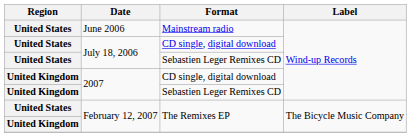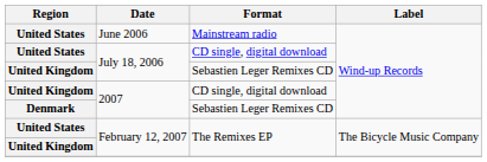 <table class="wikitable plainrowheaders">
 <tr>
 <th scope="col">Region</th>
 <th scope="col">Date</th>
 <th scope="col">Format</th>
 <th scope="col">Label</th>
 </tr>
 <tr>
 <th scope="row">United States</th>
 <td>June 2006</td>
 <td><a href='#'>Mainstream radio</a></td>
 <td rowspan="5"><a href='#'>Wind-up Records</a></td>
 </tr>
 <tr>
 <th scope="row">United States</th>
 <td rowspan="2">July 18, 2006</td>
 <td><a href='#'>CD single</a>, <a href='#'>digital download</a></td>
 </tr>
 <tr>
-<th scope="row">United States</th>
+<th scope="row">United Kingdom</th>
 <td>Sebastien Leger Remixes CD</td>
 </tr>
 <tr>
 <th scope="row">United Kingdom</th>
 <td rowspan="2">2007</td>
 <td>CD single, digital download</td>
 </tr>
 <tr>
-<th scope="row">United Kingdom</th>
+<th scope="row">Denmark</th>
 <td>Sebastien Leger Remixes CD</td>
 </tr>
 <tr>
 <th scope="row">United States</th>
 <td rowspan="2">February 12, 2007</td>
 <td rowspan="2">The Remixes EP</td>
 <td rowspan="2">The Bicycle Music Company</td>
 </tr>
 <tr>
 <th scope="row">United Kingdom</th>
 </tr>
 <tr>
 </tr>
 </table>
